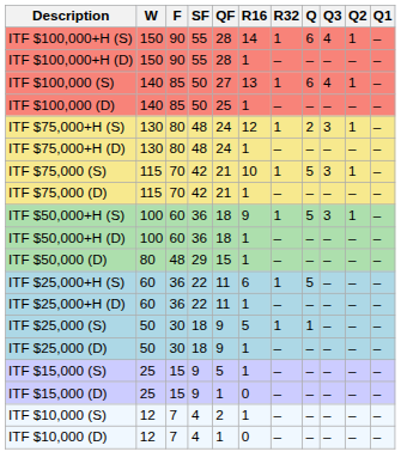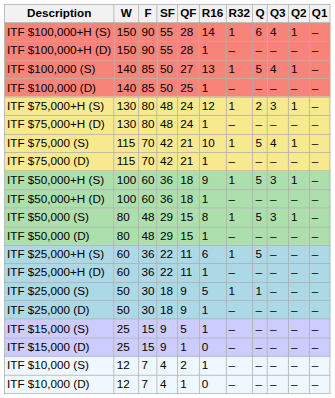 <table class="wikitable">
 <tr style="background:#d1e4fd;">
 <th>Description</th>
 <th>W</th>
 <th>F</th>
 <th>SF</th>
 <th>QF</th>
 <th>R16</th>
 <th>R32</th>
 <th>Q</th>
 <th>Q3</th>
 <th>Q2</th>
 <th>Q1</th>
 </tr>
 <tr style="background:#f88379;">
 <td>ITF $100,000+H (S)</td>
 <td>150</td>
 <td>90</td>
 <td>55</td>
 <td>28</td>
 <td>14</td>
 <td>1</td>
 <td>6</td>
 <td>4</td>
 <td>1</td>
 <td>–</td>
 </tr>
 <tr style="background:#f88379;">
 <td>ITF $100,000+H (D)</td>
 <td>150</td>
 <td>90</td>
 <td>55</td>
 <td>28</td>
 <td>1</td>
 <td>–</td>
 <td>–</td>
 <td>–</td>
 <td>–</td>
 <td>–</td>
 </tr>
 <tr style="background:#f88379;">
 <td>ITF $100,000 (S)</td>
 <td>140</td>
 <td>85</td>
 <td>50</td>
 <td>27</td>
 <td>13</td>
 <td>1</td>
-<td>6</td>
+<td>5</td>
 <td>4</td>
 <td>1</td>
 <td>–</td>
 </tr>
 <tr style="background:#f88379;">
 <td>ITF $100,000 (D)</td>
 <td>140</td>
 <td>85</td>
 <td>50</td>
 <td>25</td>
 <td>1</td>
 <td>–</td>
 <td>–</td>
 <td>–</td>
 <td>–</td>
 <td>–</td>
 </tr>
 <tr style="background:#f7e98e;">
 <td>ITF $75,000+H (S)</td>
 <td>130</td>
 <td>80</td>
 <td>48</td>
 <td>24</td>
 <td>12</td>
 <td>1</td>
 <td>2</td>
 <td>3</td>
 <td>1</td>
 <td>–</td>
 </tr>
 <tr style="background:#f7e98e;">
 <td>ITF $75,000+H (D)</td>
 <td>130</td>
 <td>80</td>
 <td>48</td>
 <td>24</td>
 <td>1</td>
 <td>–</td>
 <td>–</td>
 <td>–</td>
 <td>–</td>
 <td>–</td>
 </tr>
 <tr style="background:#f7e98e;">
 <td>ITF $75,000 (S)</td>
 <td>115</td>
 <td>70</td>
 <td>42</td>
 <td>21</td>
 <td>10</td>
 <td>1</td>
 <td>5</td>
-<td>3</td>
+<td>4</td>
 <td>1</td>
 <td>–</td>
 </tr>
 <tr style="background:#f7e98e;">
 <td>ITF $75,000 (D)</td>
 <td>115</td>
 <td>70</td>
 <td>42</td>
 <td>21</td>
 <td>1</td>
 <td>–</td>
 <td>–</td>
 <td>–</td>
 <td>–</td>
 <td>–</td>
 </tr>
 <tr style="background:#addfad;">
 <td>ITF $50,000+H (S)</td>
 <td>100</td>
 <td>60</td>
 <td>36</td>
 <td>18</td>
 <td>9</td>
 <td>1</td>
 <td>5</td>
 <td>3</td>
 <td>1</td>
 <td>–</td>
 </tr>
 <tr style="background:#addfad;">
 <td>ITF $50,000+H (D)</td>
 <td>100</td>
 <td>60</td>
 <td>36</td>
 <td>18</td>
 <td>1</td>
 <td>–</td>
 <td>–</td>
 <td>–</td>
 <td>–</td>
+<td>–</td>
+</tr>
+<tr style="background:#addfad;">
+<td>ITF $50,000 (S)</td>
+<td>80</td>
+<td>48</td>
+<td>29</td>
+<td>15</td>
+<td>8</td>
+<td>1</td>
+<td>5</td>
+<td>3</td>
+<td>1</td>
 <td>–</td>
 </tr>
 <tr style="background:#addfad;">
 <td>ITF $50,000 (D)</td>
 <td>80</td>
 <td>48</td>
 <td>29</td>
 <td>15</td>
 <td>1</td>
 <td>–</td>
 <td>–</td>
 <td>–</td>
 <td>–</td>
 <td>–</td>
 </tr>
 <tr style="background:lightblue;">
 <td>ITF $25,000+H (S)</td>
 <td>60</td>
 <td>36</td>
 <td>22</td>
 <td>11</td>
 <td>6</td>
 <td>1</td>
 <td>5</td>
 <td>–</td>
 <td>–</td>
 <td>–</td>
 </tr>
 <tr style="background:lightblue;">
 <td>ITF $25,000+H (D)</td>
 <td>60</td>
 <td>36</td>
 <td>22</td>
 <td>11</td>
 <td>1</td>
 <td>–</td>
 <td>–</td>
 <td>–</td>
 <td>–</td>
 <td>–</td>
 </tr>
 <tr style="background:lightblue;">
 <td>ITF $25,000 (S)</td>
 <td>50</td>
 <td>30</td>
 <td>18</td>
 <td>9</td>
 <td>5</td>
 <td>1</td>
 <td>1</td>
 <td>–</td>
 <td>–</td>
 <td>–</td>
 </tr>
 <tr style="background:lightblue;">
 <td>ITF $25,000 (D)</td>
 <td>50</td>
 <td>30</td>
 <td>18</td>
 <td>9</td>
 <td>1</td>
 <td>–</td>
 <td>–</td>
 <td>–</td>
 <td>–</td>
 <td>–</td>
 </tr>
 <tr style="background:#ccccff;">
 <td>ITF $15,000 (S)</td>
 <td>25</td>
 <td>15</td>
 <td>9</td>
 <td>5</td>
 <td>1</td>
 <td>–</td>
 <td>–</td>
 <td>–</td>
 <td>–</td>
 <td>–</td>
 </tr>
 <tr style="background:#ccccff;">
 <td>ITF $15,000 (D)</td>
 <td>25</td>
 <td>15</td>
 <td>9</td>
 <td>1</td>
 <td>0</td>
 <td>–</td>
 <td>–</td>
 <td>–</td>
 <td>–</td>
 <td>–</td>
 </tr>
 <tr style="background:#f0f8ff;">
 <td>ITF $10,000 (S)</td>
 <td>12</td>
 <td>7</td>
 <td>4</td>
 <td>2</td>
 <td>1</td>
 <td>–</td>
 <td>–</td>
 <td>–</td>
 <td>–</td>
 <td>–</td>
 </tr>
 <tr style="background:#f0f8ff;">
 <td>ITF $10,000 (D)</td>
 <td>12</td>
 <td>7</td>
 <td>4</td>
 <td>1</td>
 <td>0</td>
 <td>–</td>
 <td>–</td>
 <td>–</td>
 <td>–</td>
 <td>–</td>
 </tr>
 </table>
